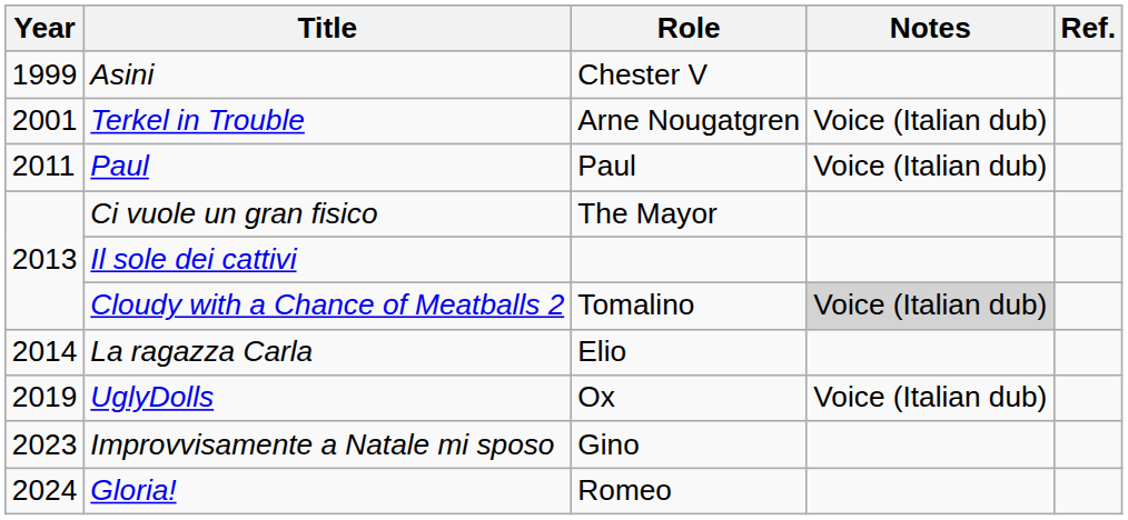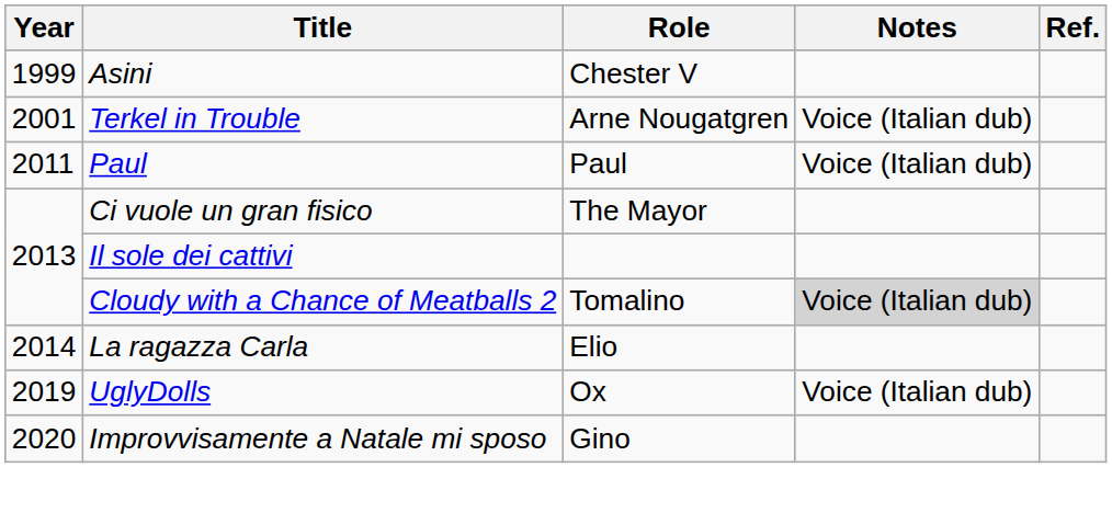 <table class="wikitable sortable">
 <tr>
 <th>Year</th>
 <th>Title</th>
 <th>Role</th>
 <th class="unsortable">Notes</th>
 <th>Ref.</th>
 </tr>
 <tr>
 <td>1999</td>
 <td><em>Asini</em></td>
 <td>Chester V</td>
 <td></td>
 <td></td>
 </tr>
 <tr>
 <td>2001</td>
 <td><em><a href='#'>Terkel in Trouble</a></em></td>
 <td>Arne Nougatgren</td>
 <td>Voice (Italian dub)</td>
 <td></td>
 </tr>
 <tr>
 <td>2011</td>
 <td><em><a href='#'>Paul</a></em></td>
 <td>Paul</td>
 <td>Voice (Italian dub)</td>
 <td></td>
 </tr>
 <tr>
 <td rowspan="3">2013</td>
 <td><em>Ci vuole un gran fisico</em></td>
 <td>The Mayor</td>
 <td></td>
 <td></td>
 </tr>
 <tr>
 <td><em><a href='#'>Il sole dei cattivi</a></em></td>
 <td></td>
 <td></td>
 <td></td>
 </tr>
 <tr>
 <td><em><a href='#'>Cloudy with a Chance of Meatballs 2</a></em></td>
 <td>Tomalino</td>
 <td style="background: lightgrey;">Voice (Italian dub)</td>
 <td></td>
 </tr>
 <tr>
 <td>2014</td>
 <td><em>La ragazza Carla</em></td>
 <td>Elio</td>
 <td></td>
 <td></td>
 </tr>
 <tr>
 <td>2019</td>
 <td><em><a href='#'>UglyDolls</a></em></td>
 <td>Ox</td>
 <td>Voice (Italian dub)</td>
 <td></td>
 </tr>
 <tr>
-<td>2023</td>
+<td>2020</td>
 <td><em>Improvvisamente a Natale mi sposo</em></td>
 <td>Gino</td>
 <td></td>
 <td></td>
 </tr>
-<tr>
-<td>2024</td>
-<td><em><a href='#'>Gloria!</a></em></td>
-<td>Romeo</td>
-<td></td>
-<td></td>
-</tr>
 </table>
